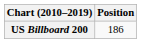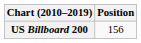 <table class="wikitable plainrowheaders" style="text-align:center">
 <tr>
 <th scope="col">Chart (2010–2019)</th>
 <th scope="col">Position</th>
 </tr>
 <tr>
 <th scope="row">US <em>Billboard</em> 200</th>
-<td>186</td>
+<td>156</td>
 </tr>
 </table>
